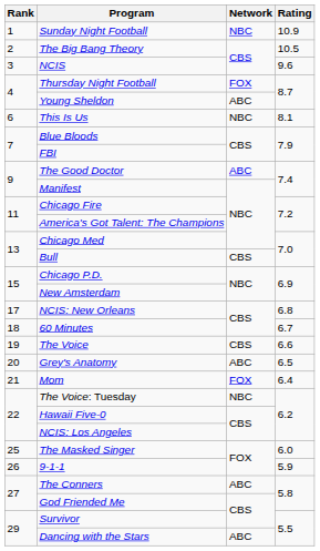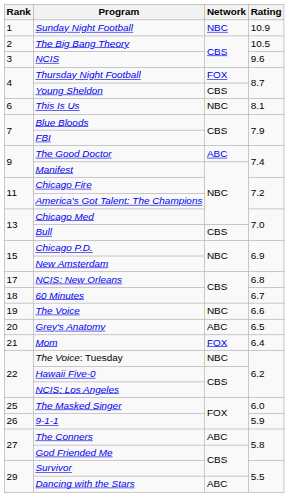 <table class="wikitable">
 <tr>
 <th>Rank</th>
 <th>Program</th>
 <th>Network</th>
 <th>Rating</th>
 </tr>
 <tr>
 <td>1</td>
 <td><em><a href='#'>Sunday Night Football</a></em></td>
 <td><a href='#'>NBC</a></td>
 <td>10.9</td>
 </tr>
 <tr>
 <td>2</td>
 <td><em><a href='#'>The Big Bang Theory</a></em></td>
 <td rowspan="2"><a href='#'>CBS</a></td>
 <td>10.5</td>
 </tr>
 <tr>
 <td>3</td>
 <td><em><a href='#'>NCIS</a></em></td>
 <td>9.6</td>
 </tr>
 <tr>
 <td rowspan="2">4</td>
 <td><em><a href='#'>Thursday Night Football</a></em></td>
 <td><a href='#'>FOX</a></td>
 <td rowspan="2">8.7</td>
 </tr>
 <tr>
 <td><em><a href='#'>Young Sheldon</a></em></td>
-<td>ABC</td>
+<td>CBS</td>
 </tr>
 <tr>
 <td>6</td>
 <td><em><a href='#'>This Is Us</a></em></td>
 <td>NBC</td>
 <td>8.1</td>
 </tr>
 <tr>
 <td rowspan="2">7</td>
 <td><em><a href='#'>Blue Bloods</a></em></td>
 <td rowspan="2">CBS</td>
 <td rowspan="2">7.9</td>
 </tr>
 <tr>
 <td><em><a href='#'>FBI</a></em></td>
 </tr>
 <tr>
 <td rowspan="2">9</td>
 <td><em><a href='#'>The Good Doctor</a></em></td>
 <td><a href='#'>ABC</a></td>
 <td rowspan="2">7.4</td>
 </tr>
 <tr>
 <td><em><a href='#'>Manifest</a></em></td>
 <td rowspan="4">NBC</td>
 </tr>
 <tr>
 <td rowspan="2">11</td>
 <td><em><a href='#'>Chicago Fire</a></em></td>
 <td rowspan="2">7.2</td>
 </tr>
 <tr>
 <td><em><a href='#'>America's Got Talent: The Champions</a></em></td>
 </tr>
 <tr>
 <td rowspan="2">13</td>
 <td><em><a href='#'>Chicago Med</a></em></td>
 <td rowspan="2">7.0</td>
 </tr>
 <tr>
 <td><em><a href='#'>Bull</a></em></td>
 <td>CBS</td>
 </tr>
 <tr>
 <td rowspan="2">15</td>
 <td><em><a href='#'>Chicago P.D.</a></em></td>
 <td rowspan="2">NBC</td>
 <td rowspan="2">6.9</td>
 </tr>
 <tr>
 <td><em><a href='#'>New Amsterdam</a></em></td>
 </tr>
 <tr>
 <td>17</td>
 <td><em><a href='#'>NCIS: New Orleans</a></em></td>
 <td rowspan="2">CBS</td>
 <td>6.8</td>
 </tr>
 <tr>
 <td>18</td>
 <td><em><a href='#'>60 Minutes</a></em></td>
 <td>6.7</td>
 </tr>
 <tr>
 <td>19</td>
 <td><em><a href='#'>The Voice</a></em></td>
-<td>CBS</td>
+<td>NBC</td>
 <td>6.6</td>
 </tr>
 <tr>
 <td>20</td>
 <td><em><a href='#'>Grey's Anatomy</a></em></td>
 <td>ABC</td>
 <td>6.5</td>
 </tr>
 <tr>
 <td>21</td>
 <td><em><a href='#'>Mom</a></em></td>
 <td><a href='#'>FOX</a></td>
 <td>6.4</td>
 </tr>
 <tr>
 <td rowspan="3">22</td>
 <td><em>The Voice</em>: Tuesday</td>
 <td>NBC</td>
 <td rowspan="3">6.2</td>
 </tr>
 <tr>
 <td><em><a href='#'>Hawaii Five-0</a></em></td>
 <td rowspan="2">CBS</td>
 </tr>
 <tr>
 <td><em><a href='#'>NCIS: Los Angeles</a></em></td>
 </tr>
 <tr>
 <td>25</td>
 <td><em><a href='#'>The Masked Singer</a></em></td>
 <td rowspan="2">FOX</td>
 <td>6.0</td>
 </tr>
 <tr>
 <td>26</td>
 <td><em><a href='#'>9-1-1</a></em></td>
 <td>5.9</td>
 </tr>
 <tr>
 <td rowspan="2">27</td>
 <td><em><a href='#'>The Conners</a></em></td>
 <td>ABC</td>
 <td rowspan="2">5.8</td>
 </tr>
 <tr>
 <td><em><a href='#'>God Friended Me</a></em></td>
 <td rowspan="2">CBS</td>
 </tr>
 <tr>
 <td rowspan="2">29</td>
 <td><em><a href='#'>Survivor</a></em></td>
 <td rowspan="2">5.5</td>
 </tr>
 <tr>
 <td><em><a href='#'>Dancing with the Stars</a></em></td>
 <td>ABC</td>
 </tr>
 </table>
